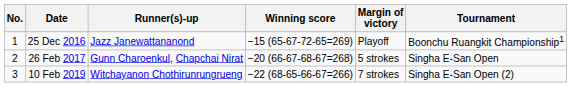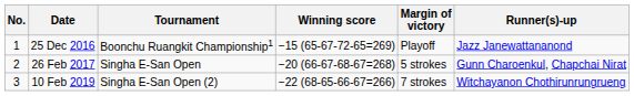 <table class="wikitable" style="font-size:95%;">
 <tr>
 <th>No.</th>
 <th>Date</th>
-<th>Runner(s)-up</th>
+<th>Tournament</th>
 <th>Winning score</th>
 <th>Margin of<br>victory</th>
-<th>Tournament</th>
+<th>Runner(s)-up</th>
 </tr>
 <tr>
 <td align=center>1</td>
 <td align=right>25 Dec <a href='#'>2016</a></td>
-<td> <a href='#'>Jazz Janewattananond</a></td>
+<td>Boonchu Ruangkit Championship<sup>1</sup></td>
 <td>−15 (65-67-72-65=269)</td>
 <td>Playoff</td>
-<td>Boonchu Ruangkit Championship<sup>1</sup></td>
+<td> <a href='#'>Jazz Janewattananond</a></td>
 </tr>
 <tr>
 <td align=center>2</td>
 <td align=right>26 Feb <a href='#'>2017</a></td>
-<td> <a href='#'>Gunn Charoenkul</a>,  <a href='#'>Chapchai Nirat</a></td>
+<td>Singha E-San Open</td>
 <td>−20 (66-67-68-67=268)</td>
 <td>5 strokes</td>
-<td>Singha E-San Open</td>
+<td> <a href='#'>Gunn Charoenkul</a>,  <a href='#'>Chapchai Nirat</a></td>
 </tr>
 <tr>
 <td align=center>3</td>
 <td align=right>10 Feb <a href='#'>2019</a></td>
-<td> <a href='#'>Witchayanon Chothirunrungrueng</a></td>
+<td>Singha E-San Open (2)</td>
 <td>−22 (68-65-66-67=266)</td>
 <td>7 strokes</td>
-<td>Singha E-San Open (2)</td>
+<td> <a href='#'>Witchayanon Chothirunrungrueng</a></td>
 </tr>
 </table>
